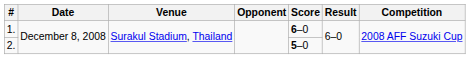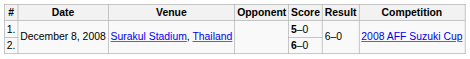 <table class="wikitable">
 <tr>
 <th>#</th>
 <th>Date</th>
 <th>Venue</th>
 <th>Opponent</th>
 <th>Score</th>
 <th>Result</th>
 <th>Competition</th>
 </tr>
 <tr>
 <td>1.</td>
 <td rowspan="2">December 8, 2008</td>
 <td rowspan="2"><a href='#'>Surakul Stadium</a>, <a href='#'>Thailand</a></td>
 <td rowspan="2"></td>
-<td><strong>6</strong>–0</td>
+<td><strong>5</strong>–0</td>
 <td rowspan="2">6–0</td>
 <td rowspan="2"><a href='#'>2008 AFF Suzuki Cup</a></td>
 </tr>
 <tr>
 <td>2.</td>
-<td><strong>5</strong>–0</td>
+<td><strong>6</strong>–0</td>
 </tr>
 </table>
